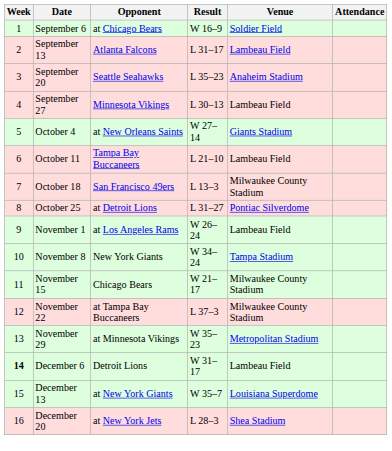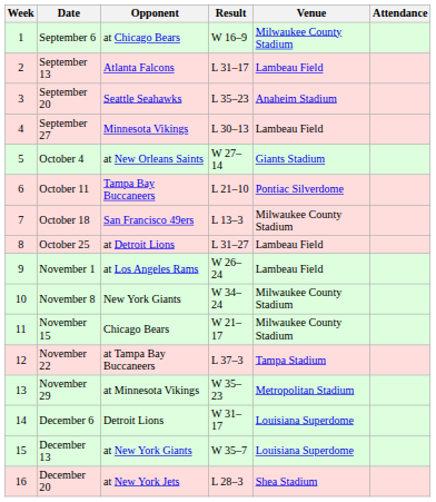 <table class="wikitable">
 <tr>
 <th>Week</th>
 <th>Date</th>
 <th>Opponent</th>
 <th>Result</th>
 <th>Venue</th>
 <th>Attendance</th>
 </tr>
 <tr style="background: #ddffdd;">
 <td align=center>1</td>
 <td>September 6</td>
 <td>at <a href='#'>Chicago Bears</a></td>
 <td>W 16–9</td>
-<td><a href='#'>Soldier Field</a></td>
+<td><a href='#'>Milwaukee County Stadium</a></td>
 <td></td>
 </tr>
 <tr style="background: #ffdddd;">
 <td align=center>2</td>
 <td>September 13</td>
 <td><a href='#'>Atlanta Falcons</a></td>
 <td>L 31–17</td>
 <td><a href='#'>Lambeau Field</a></td>
 <td></td>
 </tr>
 <tr style="background: #ffdddd;">
 <td align=center>3</td>
 <td>September 20</td>
 <td><a href='#'>Seattle Seahawks</a></td>
 <td>L 35–23</td>
 <td><a href='#'>Anaheim Stadium</a></td>
 <td></td>
 </tr>
 <tr style="background: #ffdddd;">
 <td align=center>4</td>
 <td>September 27</td>
 <td><a href='#'>Minnesota Vikings</a></td>
 <td>L 30–13</td>
 <td>Lambeau Field</td>
 <td></td>
 </tr>
 <tr style="background: #ddffdd;">
 <td align=center>5</td>
 <td>October 4</td>
 <td>at <a href='#'>New Orleans Saints</a></td>
 <td>W 27–14</td>
 <td><a href='#'>Giants Stadium</a></td>
 <td></td>
 </tr>
 <tr style="background: #ffdddd;">
 <td align=center>6</td>
 <td>October 11</td>
 <td><a href='#'>Tampa Bay Buccaneers</a></td>
 <td>L 21–10</td>
-<td>Lambeau Field</td>
+<td><a href='#'>Pontiac Silverdome</a></td>
 <td></td>
 </tr>
 <tr style="background: #ffdddd;">
 <td align=center>7</td>
 <td>October 18</td>
 <td><a href='#'>San Francisco 49ers</a></td>
 <td>L 13–3</td>
 <td>Milwaukee County Stadium</td>
 <td></td>
 </tr>
 <tr style="background: #ffdddd;">
 <td align=center>8</td>
 <td>October 25</td>
 <td>at <a href='#'>Detroit Lions</a></td>
 <td>L 31–27</td>
-<td><a href='#'>Pontiac Silverdome</a></td>
+<td>Lambeau Field</td>
 <td></td>
 </tr>
 <tr style="background: #ddffdd;">
 <td align=center>9</td>
 <td>November 1</td>
 <td>at <a href='#'>Los Angeles Rams</a></td>
 <td>W 26–24</td>
 <td>Lambeau Field</td>
 <td></td>
 </tr>
 <tr style="background: #ddffdd;">
 <td align=center>10</td>
 <td>November 8</td>
 <td>New York Giants</td>
 <td>W 34–24</td>
-<td><a href='#'>Tampa Stadium</a></td>
+<td>Milwaukee County Stadium</td>
 <td></td>
 </tr>
 <tr style="background: #ddffdd;">
 <td align=center>11</td>
 <td>November 15</td>
 <td>Chicago Bears</td>
 <td>W 21–17</td>
 <td>Milwaukee County Stadium</td>
 <td></td>
 </tr>
 <tr style="background: #ffdddd;">
 <td align=center>12</td>
 <td>November 22</td>
 <td>at Tampa Bay Buccaneers</td>
 <td>L 37–3</td>
-<td>Milwaukee County Stadium</td>
+<td><a href='#'>Tampa Stadium</a></td>
 <td></td>
 </tr>
 <tr style="background: #ddffdd;">
 <td align=center>13</td>
 <td>November 29</td>
 <td>at Minnesota Vikings</td>
 <td>W 35–23</td>
 <td><a href='#'>Metropolitan Stadium</a></td>
 <td></td>
 </tr>
 <tr style="background: #ddffdd;">
-<td align=center><strong>14</strong></td>
+<td align=center>14</td>
 <td>December 6</td>
 <td>Detroit Lions</td>
 <td>W 31–17</td>
-<td>Lambeau Field</td>
+<td><a href='#'>Louisiana Superdome</a></td>
 <td></td>
 </tr>
 <tr style="background: #ddffdd;">
 <td align=center>15</td>
 <td>December 13</td>
 <td>at <a href='#'>New York Giants</a></td>
 <td>W 35–7</td>
 <td><a href='#'>Louisiana Superdome</a></td>
 <td></td>
 </tr>
 <tr style="background: #ffdddd;">
 <td align=center>16</td>
 <td>December 20</td>
 <td>at <a href='#'>New York Jets</a></td>
 <td>L 28–3</td>
 <td><a href='#'>Shea Stadium</a></td>
 <td></td>
 </tr>
 </table>
